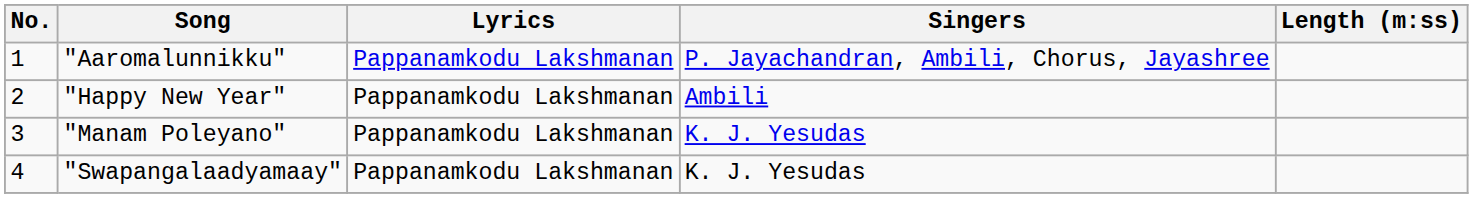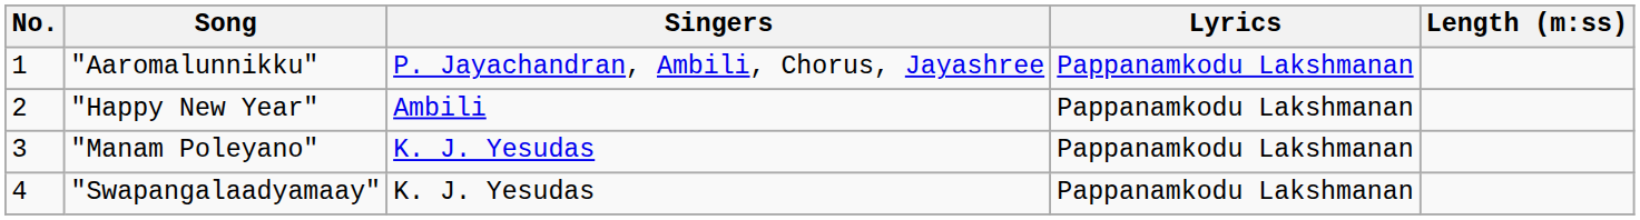 <table class="wikitable" style="font-size:95%;">
 <tr>
 <th>No.</th>
 <th>Song</th>
+<th>Singers</th>
 <th>Lyrics</th>
-<th>Singers</th>
 <th>Length (m:ss)</th>
 </tr>
 <tr>
 <td>1</td>
 <td>"Aaromalunnikku"</td>
+<td><a href='#'>P. Jayachandran</a>, <a href='#'>Ambili</a>, Chorus, <a href='#'>Jayashree</a></td>
 <td><a href='#'>Pappanamkodu Lakshmanan</a></td>
-<td><a href='#'>P. Jayachandran</a>, <a href='#'>Ambili</a>, Chorus, <a href='#'>Jayashree</a></td>
 <td></td>
 </tr>
 <tr>
 <td>2</td>
 <td>"Happy New Year"</td>
+<td><a href='#'>Ambili</a></td>
 <td>Pappanamkodu Lakshmanan</td>
-<td><a href='#'>Ambili</a></td>
 <td></td>
 </tr>
 <tr>
 <td>3</td>
 <td>"Manam Poleyano"</td>
+<td><a href='#'>K. J. Yesudas</a></td>
 <td>Pappanamkodu Lakshmanan</td>
-<td><a href='#'>K. J. Yesudas</a></td>
 <td></td>
 </tr>
 <tr>
 <td>4</td>
 <td>"Swapangalaadyamaay"</td>
+<td>K. J. Yesudas</td>
 <td>Pappanamkodu Lakshmanan</td>
-<td>K. J. Yesudas</td>
 <td></td>
 </tr>
 </table>
